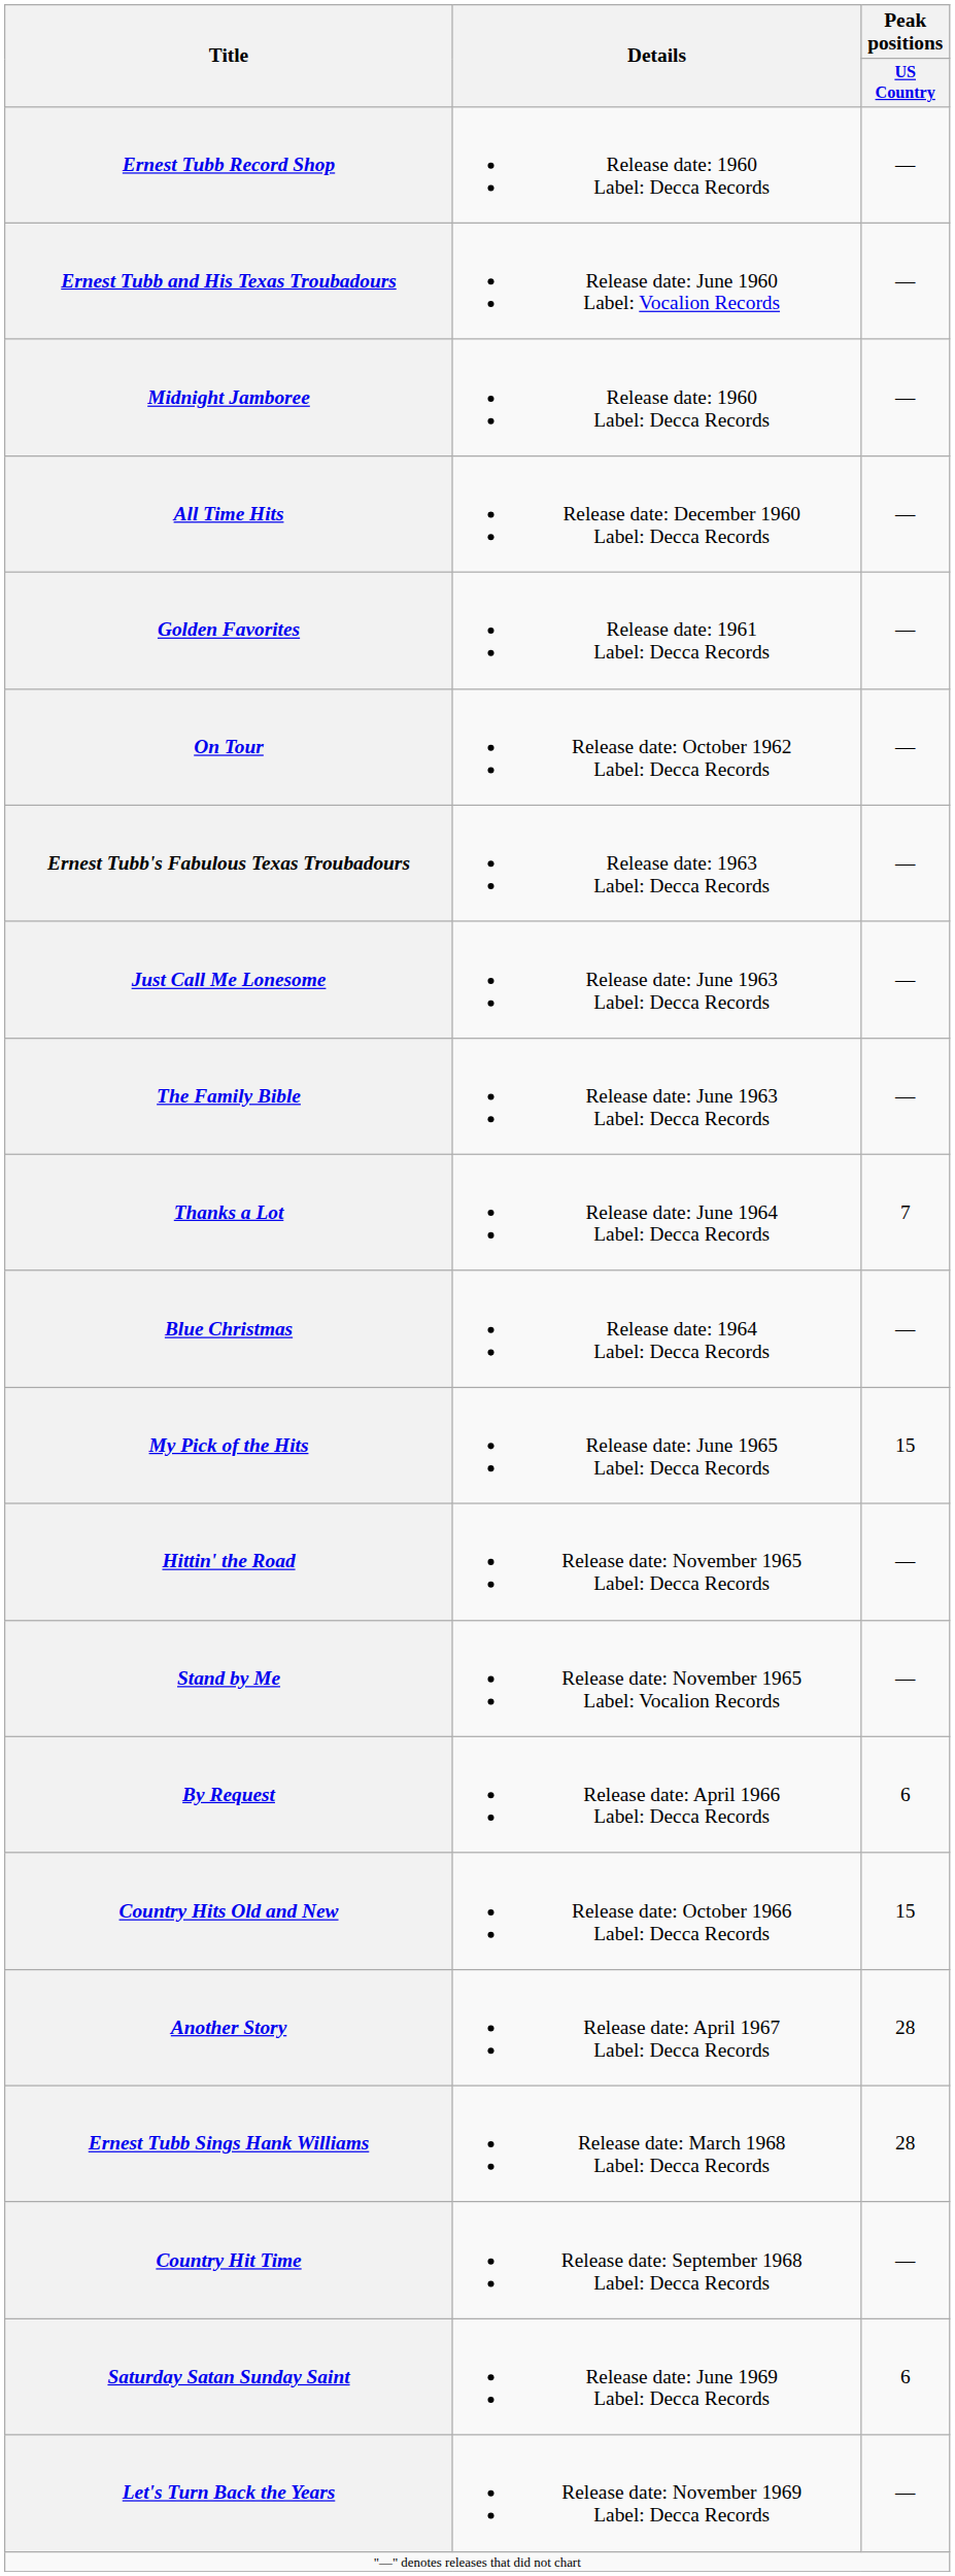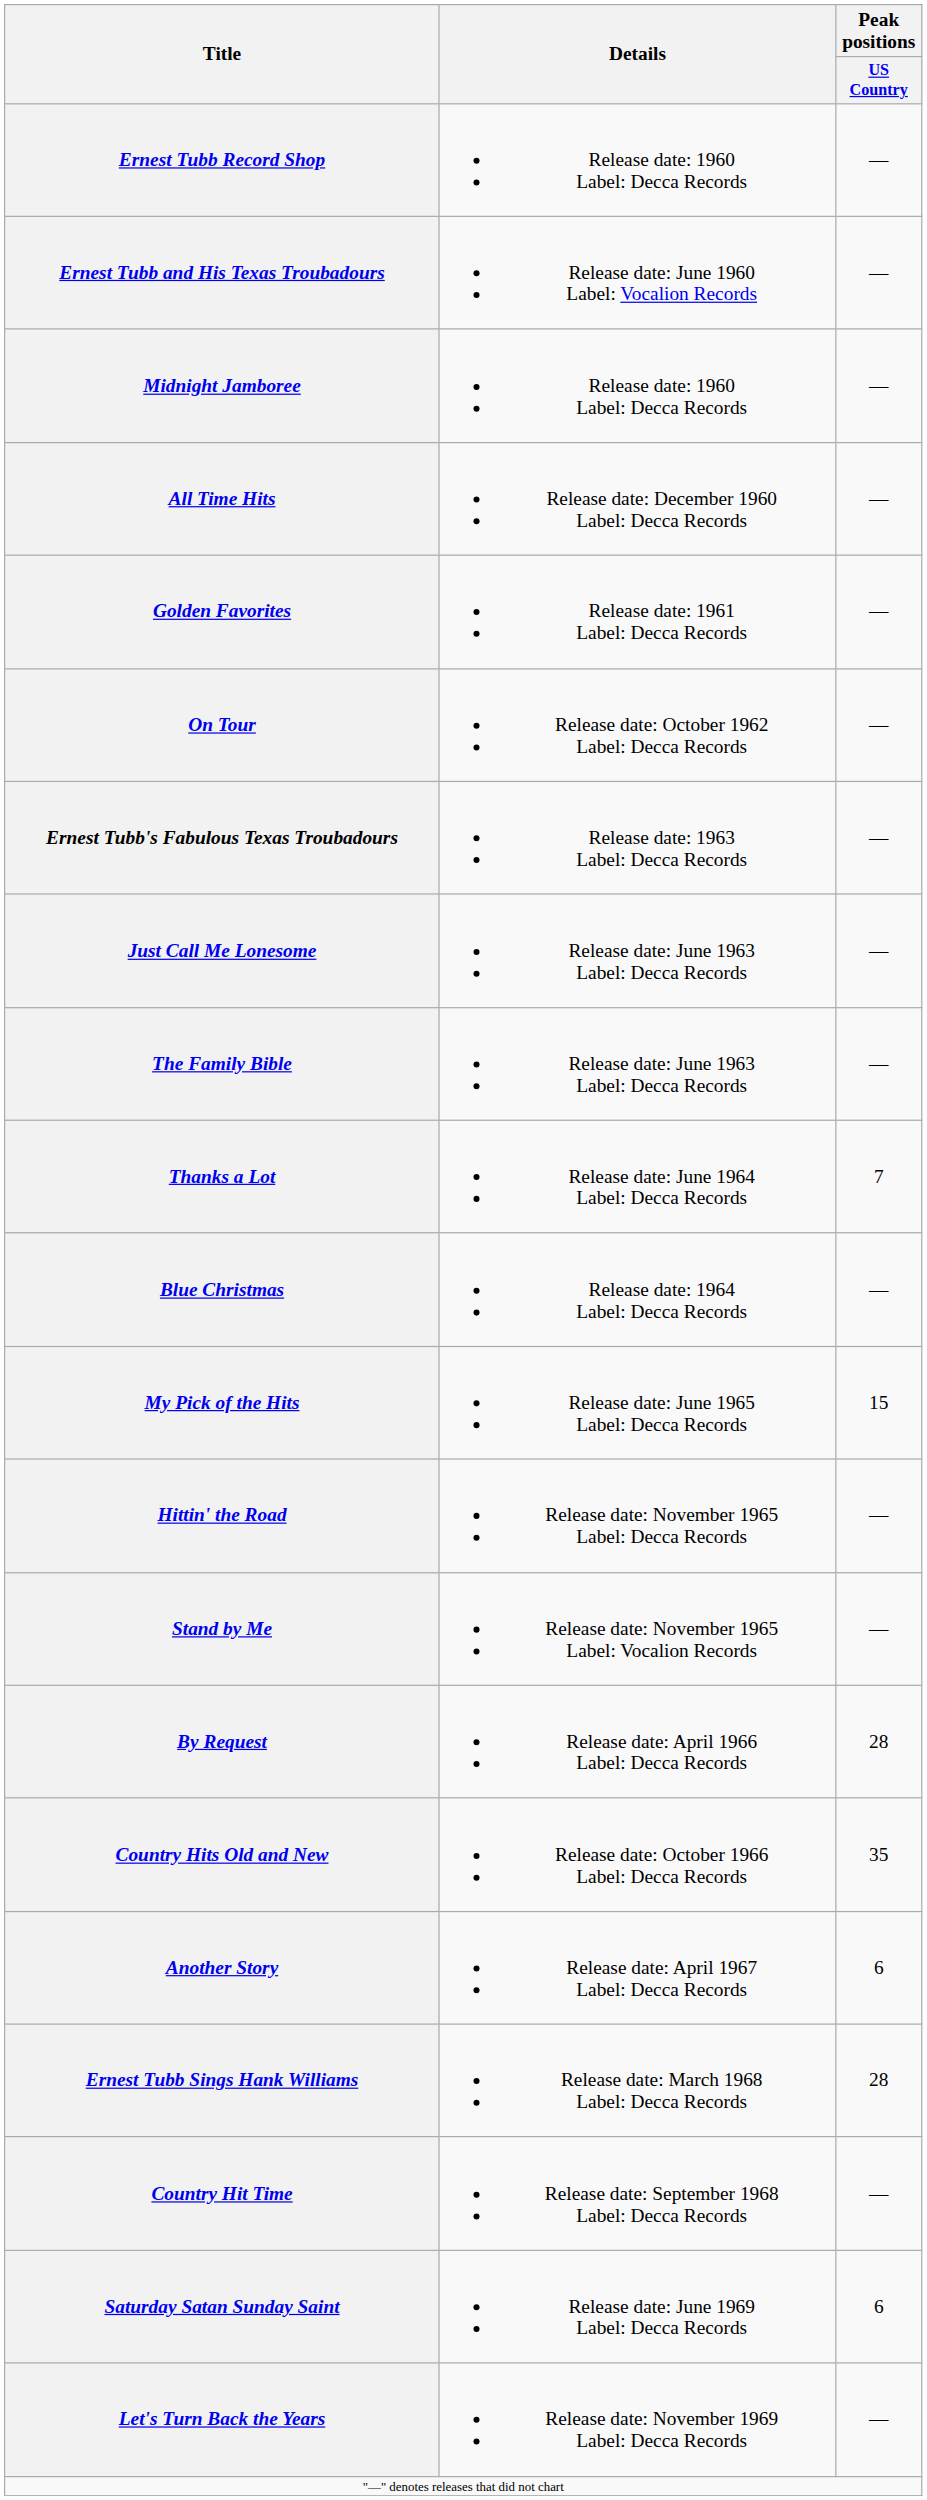 <table class="wikitable plainrowheaders" style="text-align:center;">
 <tr>
 <th rowspan="2" style="width:22em;">Title</th>
 <th rowspan="2" style="width:20em;">Details</th>
 <th>Peak positions</th>
 </tr>
 <tr style="font-size:smaller;">
 <th width="65"><a href='#'>US Country</a></th>
 </tr>
 <tr>
 <th scope="row"><em><a href='#'>Ernest Tubb Record Shop</a></em></th>
 <td><br><ul><li>Release date: 1960</li><li>Label: Decca Records</li></ul></td>
 <td>—</td>
 </tr>
 <tr>
 <th scope="row"><em><a href='#'>Ernest Tubb and His Texas Troubadours</a></em></th>
 <td><br><ul><li>Release date: June 1960</li><li>Label: <a href='#'>Vocalion Records</a></li></ul></td>
 <td>—</td>
 </tr>
 <tr>
 <th scope="row"><em><a href='#'>Midnight Jamboree</a></em></th>
 <td><br><ul><li>Release date: 1960</li><li>Label: Decca Records</li></ul></td>
 <td>—</td>
 </tr>
 <tr>
 <th scope="row"><em><a href='#'>All Time Hits</a></em></th>
 <td><br><ul><li>Release date: December 1960</li><li>Label: Decca Records</li></ul></td>
 <td>—</td>
 </tr>
 <tr>
 <th scope="row"><em><a href='#'>Golden Favorites</a></em></th>
 <td><br><ul><li>Release date: 1961</li><li>Label: Decca Records</li></ul></td>
 <td>—</td>
 </tr>
 <tr>
 <th scope="row"><em><a href='#'>On Tour</a></em></th>
 <td><br><ul><li>Release date: October 1962</li><li>Label: Decca Records</li></ul></td>
 <td>—</td>
 </tr>
 <tr>
 <th scope="row"><em>Ernest Tubb's Fabulous Texas Troubadours</em></th>
 <td><br><ul><li>Release date: 1963</li><li>Label: Decca Records</li></ul></td>
 <td>—</td>
 </tr>
 <tr>
 <th scope="row"><em><a href='#'>Just Call Me Lonesome</a></em></th>
 <td><br><ul><li>Release date: June 1963</li><li>Label: Decca Records</li></ul></td>
 <td>—</td>
 </tr>
 <tr>
 <th scope="row"><em><a href='#'>The Family Bible</a></em></th>
 <td><br><ul><li>Release date: June 1963</li><li>Label: Decca Records</li></ul></td>
 <td>—</td>
 </tr>
 <tr>
 <th scope="row"><em><a href='#'>Thanks a Lot</a></em></th>
 <td><br><ul><li>Release date: June 1964</li><li>Label: Decca Records</li></ul></td>
 <td>7</td>
 </tr>
 <tr>
 <th scope="row"><em><a href='#'>Blue Christmas</a></em></th>
 <td><br><ul><li>Release date: 1964</li><li>Label: Decca Records</li></ul></td>
 <td>—</td>
 </tr>
 <tr>
 <th scope="row"><em><a href='#'>My Pick of the Hits</a></em></th>
 <td><br><ul><li>Release date: June 1965</li><li>Label: Decca Records</li></ul></td>
 <td>15</td>
 </tr>
 <tr>
 <th scope="row"><em><a href='#'>Hittin' the Road</a></em></th>
 <td><br><ul><li>Release date: November 1965</li><li>Label: Decca Records</li></ul></td>
 <td>—</td>
 </tr>
 <tr>
 <th scope="row"><em><a href='#'>Stand by Me</a></em></th>
 <td><br><ul><li>Release date: November 1965</li><li>Label: Vocalion Records</li></ul></td>
 <td>—</td>
 </tr>
 <tr>
 <th scope="row"><em><a href='#'>By Request</a></em></th>
 <td><br><ul><li>Release date: April 1966</li><li>Label: Decca Records</li></ul></td>
-<td>6</td>
+<td>28</td>
 </tr>
 <tr>
 <th scope="row"><em><a href='#'>Country Hits Old and New</a></em></th>
 <td><br><ul><li>Release date: October 1966</li><li>Label: Decca Records</li></ul></td>
-<td>15</td>
+<td>35</td>
 </tr>
 <tr>
 <th scope="row"><em><a href='#'>Another Story</a></em></th>
 <td><br><ul><li>Release date: April 1967</li><li>Label: Decca Records</li></ul></td>
-<td>28</td>
+<td>6</td>
 </tr>
 <tr>
 <th scope="row"><em><a href='#'>Ernest Tubb Sings Hank Williams</a></em></th>
 <td><br><ul><li>Release date: March 1968</li><li>Label: Decca Records</li></ul></td>
 <td>28</td>
 </tr>
 <tr>
 <th scope="row"><em><a href='#'>Country Hit Time</a></em></th>
 <td><br><ul><li>Release date: September 1968</li><li>Label: Decca Records</li></ul></td>
 <td>—</td>
 </tr>
 <tr>
 <th scope="row"><em><a href='#'>Saturday Satan Sunday Saint</a></em></th>
 <td><br><ul><li>Release date: June 1969</li><li>Label: Decca Records</li></ul></td>
 <td>6</td>
 </tr>
 <tr>
 <th scope="row"><em><a href='#'>Let's Turn Back the Years</a></em></th>
 <td><br><ul><li>Release date: November 1969</li><li>Label: Decca Records</li></ul></td>
 <td>—</td>
 </tr>
 <tr>
 <td colspan="3" style="font-size: 8pt">"—" denotes releases that did not chart</td>
 </tr>
 <tr>
 </tr>
 </table>
